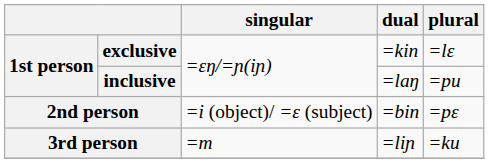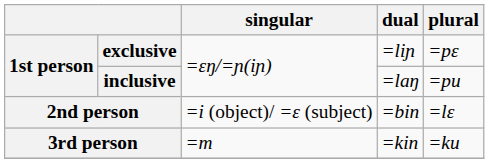 <table class="wikitable">
 <tr>
 <th colspan="2"></th>
 <th>singular</th>
 <th>dual</th>
 <th>plural</th>
 </tr>
 <tr>
 <th rowspan="2">1st person</th>
 <th>exclusive</th>
 <td rowspan="2"><em>=ɛŋ/=ɲ(iɲ)</em></td>
-<td><em>=kin</em></td>
-<td><em>=lɛ</em></td>
+<td><em>=liɲ</em></td>
+<td><em>=pɛ</em></td>
 </tr>
 <tr>
 <th>inclusive</th>
 <td><em>=laŋ</em></td>
 <td><em>=pu</em></td>
 </tr>
 <tr>
 <th colspan="2">2nd person</th>
 <td><em>=i</em> (object)/ <em>=ɛ</em> (subject)</td>
 <td><em>=bin</em></td>
-<td><em>=pɛ</em></td>
+<td><em>=lɛ</em></td>
 </tr>
 <tr>
 <th colspan="2">3rd person</th>
 <td><em>=m</em></td>
-<td><em>=liɲ</em></td>
+<td><em>=kin</em></td>
 <td><em>=ku</em></td>
 </tr>
 <tr>
 </tr>
 </table>
